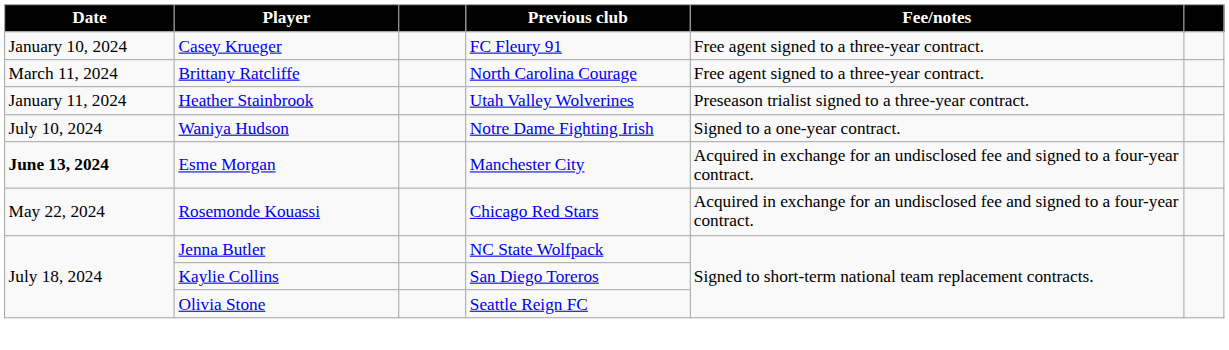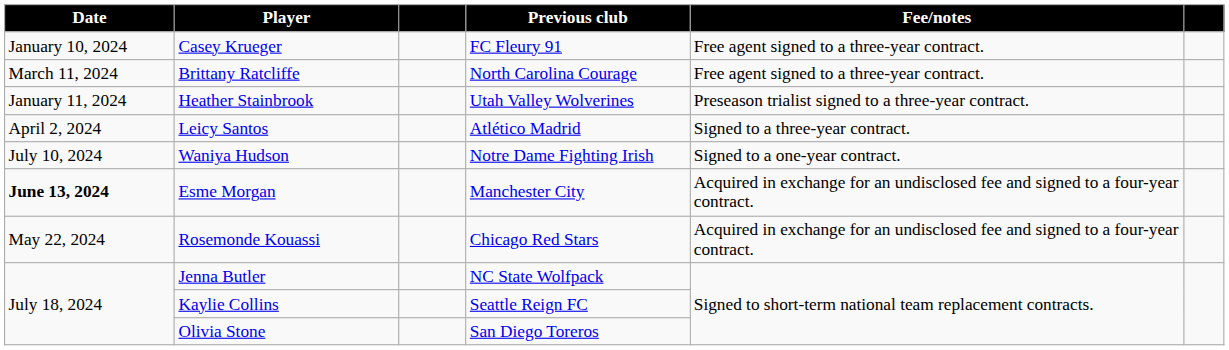 <table class="wikitable sortable">
 <tr>
 <th style="background:#000; color:#fff; width:150px;" scope="col" data-sort-type="date">Date</th>
 <th style="background:#000; color:#fff; width:200px;" scope="col">Player</th>
 <th style="background:#000; color:#fff; width:55px;" scope="col"></th>
 <th style="background:#000; color:#fff; width:200px;" scope="col">Previous club</th>
 <th style="background:#000; color:#fff; width:450px;" scope="col">Fee/notes</th>
 <th style="background:#000; color:#fff; width:30px;" scope="col"></th>
 </tr>
 <tr>
 <td>January 10, 2024</td>
 <td> <a href='#'>Casey Krueger</a></td>
 <td align="center"></td>
 <td> <a href='#'>FC Fleury 91</a></td>
 <td>Free agent signed to a three-year contract.</td>
 <td></td>
 </tr>
 <tr>
 <td>March 11, 2024</td>
 <td> <a href='#'>Brittany Ratcliffe</a></td>
 <td></td>
 <td> <a href='#'>North Carolina Courage</a></td>
 <td>Free agent signed to a three-year contract.</td>
 <td></td>
 </tr>
 <tr>
 <td>January 11, 2024</td>
 <td> <a href='#'>Heather Stainbrook</a></td>
 <td></td>
 <td> <a href='#'>Utah Valley Wolverines</a></td>
 <td>Preseason trialist signed to a three-year contract.</td>
+<td></td>
+</tr>
+<tr>
+<td>April 2, 2024</td>
+<td> <a href='#'>Leicy Santos</a></td>
+<td></td>
+<td> <a href='#'>Atlético Madrid</a></td>
+<td>Signed to a three-year contract.</td>
 <td></td>
 </tr>
 <tr>
 <td>July 10, 2024</td>
 <td> <a href='#'>Waniya Hudson</a></td>
 <td></td>
 <td> <a href='#'>Notre Dame Fighting Irish</a></td>
 <td>Signed to a one-year contract.</td>
 <td></td>
 </tr>
 <tr>
 <td><strong>June 13, 2024</strong></td>
 <td> <a href='#'>Esme Morgan</a></td>
 <td></td>
 <td> <a href='#'>Manchester City</a></td>
 <td>Acquired in exchange for an undisclosed fee and signed to a four-year contract.</td>
 <td></td>
 </tr>
 <tr>
 <td>May 22, 2024</td>
 <td> <a href='#'>Rosemonde Kouassi</a></td>
 <td></td>
 <td> <a href='#'>Chicago Red Stars</a></td>
 <td>Acquired in exchange for an undisclosed fee and signed to a four-year contract.</td>
 <td></td>
 </tr>
 <tr>
 <td rowspan="3">July 18, 2024</td>
 <td> <a href='#'>Jenna Butler</a></td>
 <td></td>
 <td> <a href='#'>NC State Wolfpack</a></td>
 <td rowspan="3">Signed to short-term national team replacement contracts.</td>
 <td rowspan="3"></td>
 </tr>
 <tr>
 <td> <a href='#'>Kaylie Collins</a></td>
 <td></td>
-<td> <a href='#'>San Diego Toreros</a></td>
+<td> <a href='#'>Seattle Reign FC</a></td>
 </tr>
 <tr>
 <td> <a href='#'>Olivia Stone</a></td>
 <td></td>
-<td> <a href='#'>Seattle Reign FC</a></td>
+<td> <a href='#'>San Diego Toreros</a></td>
 </tr>
 </table>
